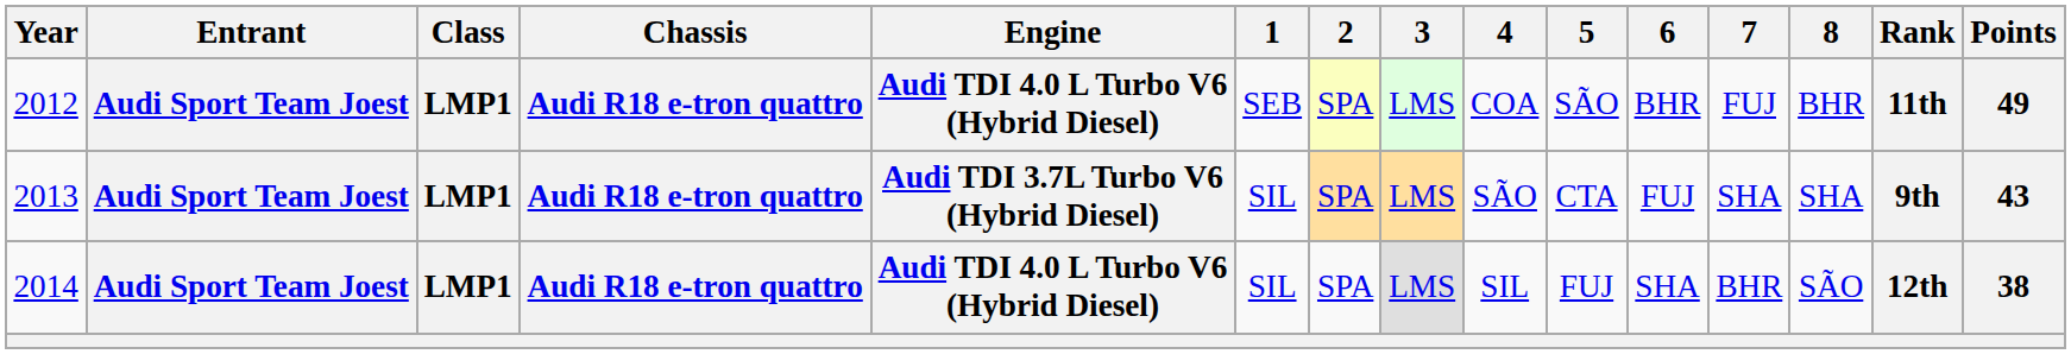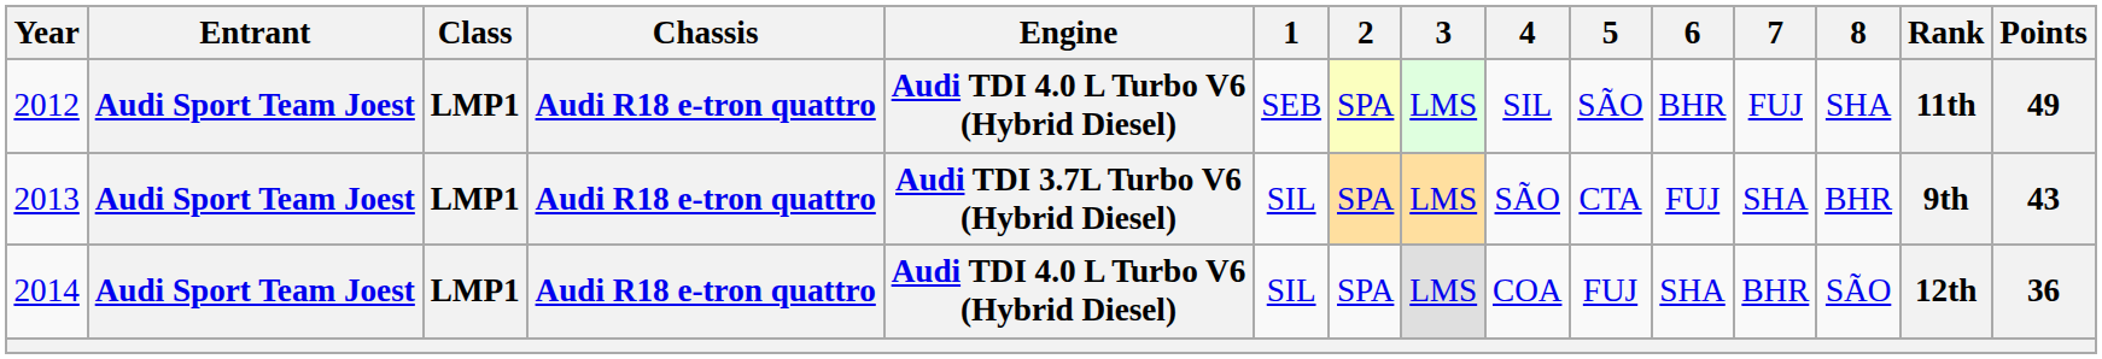 <table class="wikitable" style="text-align:center; font-size:85%">
 <tr>
 <th>Year</th>
 <th>Entrant</th>
 <th>Class</th>
 <th>Chassis</th>
 <th>Engine</th>
 <th>1</th>
 <th>2</th>
 <th>3</th>
 <th>4</th>
 <th>5</th>
 <th>6</th>
 <th>7</th>
 <th>8</th>
 <th>Rank</th>
 <th>Points</th>
 </tr>
 <tr>
 <td><a href='#'>2012</a></td>
 <th nowrap><a href='#'>Audi Sport Team Joest</a></th>
 <th>LMP1</th>
 <th nowrap><a href='#'>Audi R18 e-tron quattro</a></th>
 <th nowrap><a href='#'>Audi</a> TDI 4.0 L Turbo V6<br> (Hybrid Diesel)</th>
 <td><a href='#'>SEB</a></td>
 <td style="background:#FBFFBF;"><a href='#'>SPA</a><br></td>
 <td style="background:#DFFFDF;"><a href='#'>LMS</a><br></td>
-<td><a href='#'>COA</a></td>
+<td><a href='#'>SIL</a></td>
 <td><a href='#'>SÃO</a></td>
 <td><a href='#'>BHR</a></td>
 <td><a href='#'>FUJ</a></td>
-<td><a href='#'>BHR</a></td>
+<td><a href='#'>SHA</a></td>
 <th>11th</th>
 <th>49</th>
 </tr>
 <tr>
 <td><a href='#'>2013</a></td>
 <th nowrap><a href='#'>Audi Sport Team Joest</a></th>
 <th>LMP1</th>
 <th nowrap><a href='#'>Audi R18 e-tron quattro</a></th>
 <th nowrap><a href='#'>Audi</a> TDI 3.7L Turbo V6<br> (Hybrid Diesel)</th>
 <td><a href='#'>SIL</a></td>
 <td style="background:#FFDF9F;"><a href='#'>SPA</a><br></td>
 <td style="background:#FFDF9F;"><a href='#'>LMS</a><br></td>
 <td><a href='#'>SÃO</a></td>
 <td><a href='#'>CTA</a></td>
 <td><a href='#'>FUJ</a></td>
 <td><a href='#'>SHA</a></td>
-<td><a href='#'>SHA</a></td>
+<td><a href='#'>BHR</a></td>
 <th>9th</th>
 <th>43</th>
 </tr>
 <tr>
 <td><a href='#'>2014</a></td>
 <th nowrap><a href='#'>Audi Sport Team Joest</a></th>
 <th>LMP1</th>
 <th nowrap><a href='#'>Audi R18 e-tron quattro</a></th>
 <th nowrap><a href='#'>Audi</a> TDI 4.0 L Turbo V6<br> (Hybrid Diesel)</th>
 <td><a href='#'>SIL</a></td>
 <td><a href='#'>SPA</a></td>
 <td style="background:#DFDFDF;"><a href='#'>LMS</a><br></td>
-<td><a href='#'>SIL</a></td>
+<td><a href='#'>COA</a></td>
 <td><a href='#'>FUJ</a></td>
 <td><a href='#'>SHA</a></td>
 <td><a href='#'>BHR</a></td>
 <td><a href='#'>SÃO</a></td>
 <th>12th</th>
-<th>38</th>
+<th>36</th>
 </tr>
 <tr>
 <th colspan="15"></th>
 </tr>
 </table>
